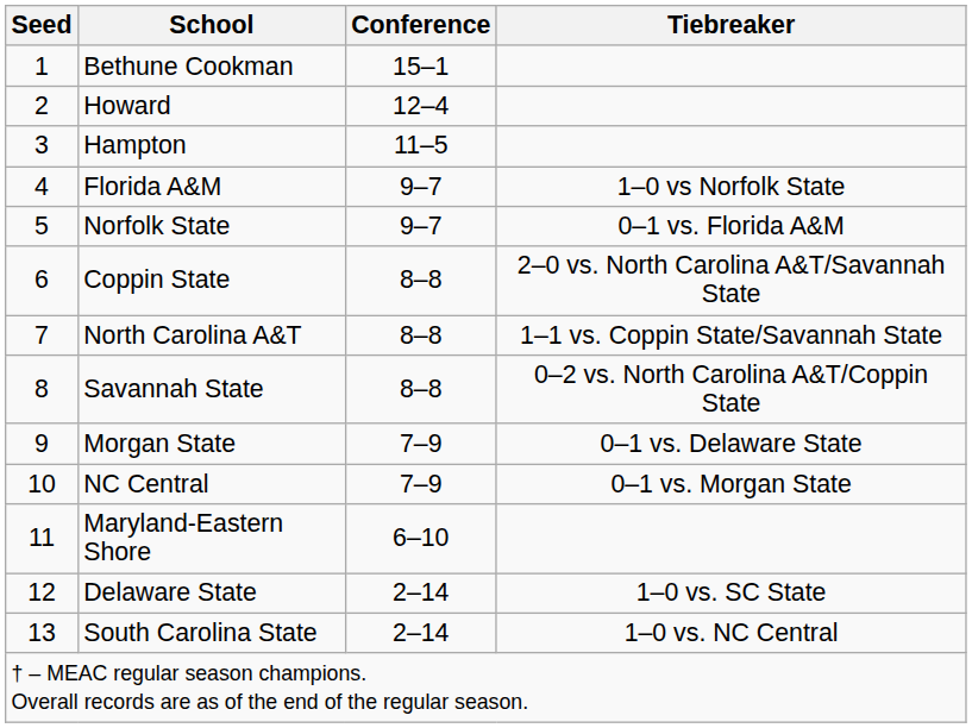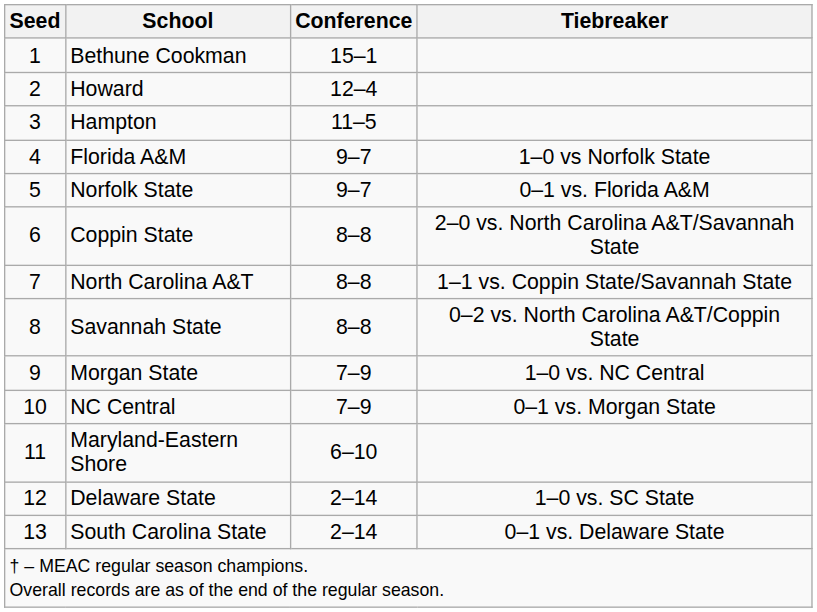 <table class="wikitable" style="text-align:center">
 <tr>
 <th>Seed</th>
 <th>School</th>
 <th>Conference</th>
 <th>Tiebreaker</th>
 </tr>
 <tr>
 <td>1</td>
 <td align=left>Bethune Cookman</td>
 <td>15–1</td>
 <td></td>
 </tr>
 <tr>
 <td>2</td>
 <td align=left>Howard</td>
 <td>12–4</td>
 <td></td>
 </tr>
 <tr>
 <td>3</td>
 <td align=left>Hampton</td>
 <td>11–5</td>
 <td></td>
 </tr>
 <tr>
 <td>4</td>
 <td align=left>Florida A&M</td>
 <td>9–7</td>
 <td>1–0 vs Norfolk State</td>
 </tr>
 <tr>
 <td>5</td>
 <td align=left>Norfolk State</td>
 <td>9–7</td>
 <td>0–1 vs. Florida A&M</td>
 </tr>
 <tr>
 <td>6</td>
 <td align=left>Coppin State</td>
 <td>8–8</td>
 <td>2–0 vs. North Carolina A&T/Savannah State</td>
 </tr>
 <tr>
 <td>7</td>
 <td align=left>North Carolina A&T</td>
 <td>8–8</td>
 <td>1–1 vs. Coppin State/Savannah State</td>
 </tr>
 <tr>
 <td>8</td>
 <td align=left>Savannah State</td>
 <td>8–8</td>
 <td>0–2 vs. North Carolina A&T/Coppin State</td>
 </tr>
 <tr>
 <td>9</td>
 <td align=left>Morgan State</td>
 <td>7–9</td>
-<td>0–1 vs. Delaware State</td>
+<td>1–0 vs. NC Central</td>
 </tr>
 <tr>
 <td>10</td>
 <td align=left>NC Central</td>
 <td>7–9</td>
 <td>0–1 vs. Morgan State</td>
 </tr>
 <tr>
 <td>11</td>
 <td align=left>Maryland-Eastern Shore</td>
 <td>6–10</td>
 <td></td>
 </tr>
 <tr>
 <td>12</td>
 <td align=left>Delaware State</td>
 <td>2–14</td>
 <td>1–0 vs. SC State</td>
 </tr>
 <tr>
 <td>13</td>
 <td align=left>South Carolina State</td>
 <td>2–14</td>
-<td>1–0 vs. NC Central</td>
+<td>0–1 vs. Delaware State</td>
 </tr>
 <tr>
 <td colspan="6" align="left"><small>† – MEAC regular season champions.<br>Overall records are as of the end of the regular season.</small></td>
 </tr>
 </table>
